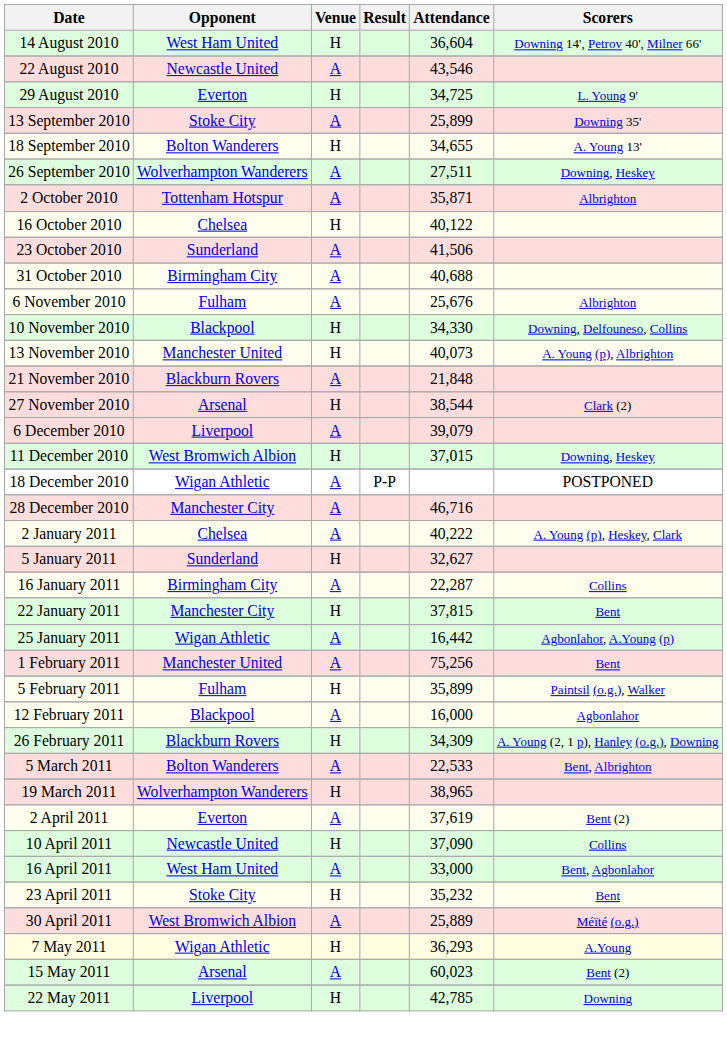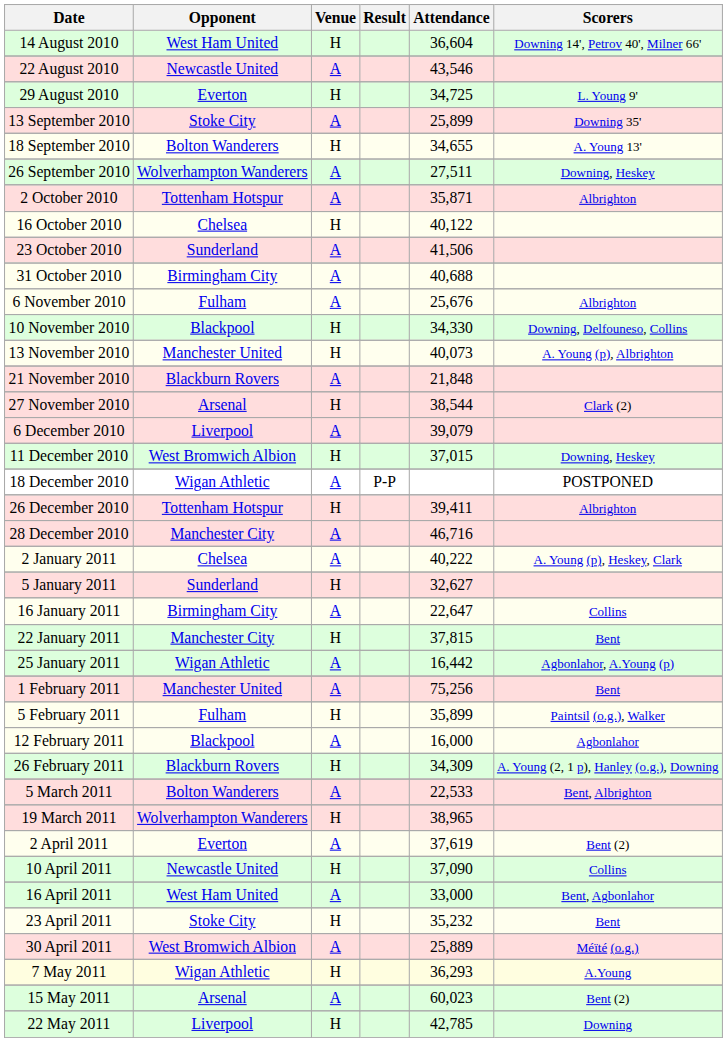 <table class="wikitable sortable" style="font-size:95%; text-align:center">
 <tr>
 <th>Date</th>
 <th>Opponent</th>
 <th>Venue</th>
 <th>Result</th>
 <th>Attendance</th>
 <th>Scorers</th>
 </tr>
 <tr bgcolor="#ddffdd">
 <td>14 August 2010</td>
 <td><a href='#'>West Ham United</a></td>
 <td>H</td>
 <td></td>
 <td>36,604</td>
 <td><small><a href='#'>Downing</a> 14', <a href='#'>Petrov</a> 40', <a href='#'>Milner</a> 66'</small></td>
 </tr>
 <tr>
 </tr>
 <tr bgcolor="#ffdddd">
 <td>22 August 2010</td>
 <td><a href='#'>Newcastle United</a></td>
 <td><a href='#'>A</a></td>
 <td></td>
 <td>43,546</td>
 <td></td>
 </tr>
 <tr>
 </tr>
 <tr bgcolor="ddffdd">
 <td>29 August 2010</td>
 <td><a href='#'>Everton</a></td>
 <td>H</td>
 <td></td>
 <td>34,725</td>
 <td><small><a href='#'>L. Young</a> 9' </small></td>
 </tr>
 <tr>
 </tr>
 <tr bgcolor="#ffdddd">
 <td>13 September 2010</td>
 <td><a href='#'>Stoke City</a></td>
 <td><a href='#'>A</a></td>
 <td></td>
 <td>25,899</td>
 <td><small><a href='#'>Downing</a> 35' </small></td>
 </tr>
 <tr>
 </tr>
 <tr bgcolor="FFFFEE">
 <td>18 September 2010</td>
 <td><a href='#'>Bolton Wanderers</a></td>
 <td>H</td>
 <td></td>
 <td>34,655</td>
 <td><small><a href='#'>A. Young</a> 13' </small></td>
 </tr>
 <tr>
 </tr>
 <tr bgcolor="ddffdd">
 <td>26 September 2010</td>
 <td><a href='#'>Wolverhampton Wanderers</a></td>
 <td><a href='#'>A</a></td>
 <td></td>
 <td>27,511</td>
 <td><small><a href='#'>Downing</a>, <a href='#'>Heskey</a></small></td>
 </tr>
 <tr>
 </tr>
 <tr bgcolor="#ffdddd">
 <td>2 October 2010</td>
 <td><a href='#'>Tottenham Hotspur</a></td>
 <td><a href='#'>A</a></td>
 <td></td>
 <td>35,871</td>
 <td><small><a href='#'>Albrighton</a></small></td>
 </tr>
 <tr>
 </tr>
 <tr bgcolor="FFFFEE">
 <td>16 October 2010</td>
 <td><a href='#'>Chelsea</a></td>
 <td>H</td>
 <td></td>
 <td>40,122</td>
 <td></td>
 </tr>
 <tr>
 </tr>
 <tr bgcolor="#ffdddd">
 <td>23 October 2010</td>
 <td><a href='#'>Sunderland</a></td>
 <td><a href='#'>A</a></td>
 <td></td>
 <td>41,506</td>
 <td></td>
 </tr>
 <tr>
 </tr>
 <tr bgcolor="FFFFEE">
 <td>31 October 2010</td>
 <td><a href='#'>Birmingham City</a></td>
 <td><a href='#'>A</a></td>
 <td></td>
 <td>40,688</td>
 <td></td>
 </tr>
 <tr>
 </tr>
 <tr bgcolor="FFFFEE">
 <td>6 November 2010</td>
 <td><a href='#'>Fulham</a></td>
 <td><a href='#'>A</a></td>
 <td></td>
 <td>25,676</td>
 <td><small><a href='#'>Albrighton</a></small></td>
 </tr>
 <tr>
 </tr>
 <tr bgcolor="ddffdd">
 <td>10 November 2010</td>
 <td><a href='#'>Blackpool</a></td>
 <td>H</td>
 <td></td>
 <td>34,330</td>
 <td><small><a href='#'>Downing</a>, <a href='#'>Delfouneso</a>, <a href='#'>Collins</a></small></td>
 </tr>
 <tr>
 </tr>
 <tr bgcolor="FFFFEE">
 <td>13 November 2010</td>
 <td><a href='#'>Manchester United</a></td>
 <td>H</td>
 <td></td>
 <td>40,073</td>
 <td><small><a href='#'>A. Young</a> <a href='#'>(p)</a>, <a href='#'>Albrighton</a></small></td>
 </tr>
 <tr>
 </tr>
 <tr bgcolor="#ffdddd">
 <td>21 November 2010</td>
 <td><a href='#'>Blackburn Rovers</a></td>
 <td><a href='#'>A</a></td>
 <td></td>
 <td>21,848</td>
 <td></td>
 </tr>
 <tr>
 </tr>
 <tr bgcolor="#ffdddd">
 <td>27 November 2010</td>
 <td><a href='#'>Arsenal</a></td>
 <td>H</td>
 <td></td>
 <td>38,544</td>
 <td><small><a href='#'>Clark</a> (2)</small></td>
 </tr>
 <tr>
 </tr>
 <tr bgcolor="#ffdddd">
 <td>6 December 2010</td>
 <td><a href='#'>Liverpool</a></td>
 <td><a href='#'>A</a></td>
 <td></td>
 <td>39,079</td>
 <td></td>
 </tr>
 <tr>
 </tr>
 <tr bgcolor="#ddffdd">
 <td>11 December 2010</td>
 <td><a href='#'>West Bromwich Albion</a></td>
 <td>H</td>
 <td></td>
 <td>37,015</td>
 <td><small><a href='#'>Downing</a>, <a href='#'>Heskey</a></small></td>
 </tr>
 <tr>
 </tr>
 <tr bgcolor=FFFFFF>
 <td>18 December 2010</td>
 <td><a href='#'>Wigan Athletic</a></td>
 <td><a href='#'>A</a></td>
 <td>P-P</td>
 <td></td>
 <td>POSTPONED</td>
 </tr>
 <tr>
 </tr>
+<tr bgcolor="#ffdddd">
+<td>26 December 2010</td>
+<td><a href='#'>Tottenham Hotspur</a></td>
+<td>H</td>
+<td></td>
+<td>39,411</td>
+<td><small><a href='#'>Albrighton</a></small></td>
+</tr>
 <tr>
 </tr>
 <tr bgcolor="#ffdddd">
 <td>28 December 2010</td>
 <td><a href='#'>Manchester City</a></td>
 <td><a href='#'>A</a></td>
 <td></td>
 <td>46,716</td>
 <td><small></small></td>
 </tr>
 <tr>
 </tr>
 <tr bgcolor="FFFFEE">
 <td>2 January 2011</td>
 <td><a href='#'>Chelsea</a></td>
 <td><a href='#'>A</a></td>
 <td></td>
 <td>40,222</td>
 <td><small><a href='#'>A. Young</a> <a href='#'>(p)</a>, <a href='#'>Heskey</a>, <a href='#'>Clark</a></small></td>
 </tr>
 <tr>
 </tr>
 <tr bgcolor="#ffdddd">
 <td>5 January 2011</td>
 <td><a href='#'>Sunderland</a></td>
 <td>H</td>
 <td></td>
 <td>32,627</td>
 <td><small></small></td>
 </tr>
 <tr>
 </tr>
 <tr bgcolor="FFFFEE">
 <td>16 January 2011</td>
 <td><a href='#'>Birmingham City</a></td>
 <td><a href='#'>A</a></td>
 <td></td>
-<td>22,287</td>
+<td>22,647</td>
 <td><small><a href='#'>Collins</a></small></td>
 </tr>
 <tr>
 </tr>
 <tr bgcolor="#ddffdd">
 <td>22 January 2011</td>
 <td><a href='#'>Manchester City</a></td>
 <td>H</td>
 <td></td>
 <td>37,815</td>
 <td><small><a href='#'>Bent</a></small></td>
 </tr>
 <tr>
 </tr>
 <tr bgcolor="#ddffdd">
 <td>25 January 2011</td>
 <td><a href='#'>Wigan Athletic</a></td>
 <td><a href='#'>A</a></td>
 <td></td>
 <td>16,442</td>
 <td><small><a href='#'>Agbonlahor</a>, <a href='#'>A.Young</a> <a href='#'>(p)</a></small></td>
 </tr>
 <tr>
 </tr>
 <tr bgcolor="#ffdddd">
 <td>1 February 2011</td>
 <td><a href='#'>Manchester United</a></td>
 <td><a href='#'>A</a></td>
 <td></td>
 <td>75,256</td>
 <td><small><a href='#'>Bent</a></small></td>
 </tr>
 <tr>
 </tr>
 <tr bgcolor="FFFFEE">
 <td>5 February 2011</td>
 <td><a href='#'>Fulham</a></td>
 <td>H</td>
 <td></td>
 <td>35,899</td>
 <td><small><a href='#'>Paintsil</a> <a href='#'>(o.g.)</a>, <a href='#'>Walker</a></small></td>
 </tr>
 <tr>
 </tr>
 <tr bgcolor="FFFFEE">
 <td>12 February 2011</td>
 <td><a href='#'>Blackpool</a></td>
 <td><a href='#'>A</a></td>
 <td></td>
 <td>16,000</td>
 <td><small><a href='#'>Agbonlahor</a></small></td>
 </tr>
 <tr>
 </tr>
 <tr bgcolor="#ddffdd">
 <td>26 February 2011</td>
 <td><a href='#'>Blackburn Rovers</a></td>
 <td>H</td>
 <td></td>
 <td>34,309</td>
 <td><small><a href='#'>A. Young</a> (2, 1 <a href='#'>p</a>), <a href='#'>Hanley</a> <a href='#'>(o.g.)</a>, <a href='#'>Downing</a></small></td>
 </tr>
 <tr>
 </tr>
 <tr bgcolor="#ffdddd">
 <td>5 March 2011</td>
 <td><a href='#'>Bolton Wanderers</a></td>
 <td><a href='#'>A</a></td>
 <td></td>
 <td>22,533</td>
 <td><small><a href='#'>Bent</a>, <a href='#'>Albrighton</a></small></td>
 </tr>
 <tr>
 </tr>
 <tr bgcolor="#ffdddd">
 <td>19 March 2011</td>
 <td><a href='#'>Wolverhampton Wanderers</a></td>
 <td>H</td>
 <td></td>
 <td>38,965</td>
 <td><small></small></td>
 </tr>
 <tr>
 </tr>
 <tr bgcolor="FFFFEE">
 <td>2 April 2011</td>
 <td><a href='#'>Everton</a></td>
 <td><a href='#'>A</a></td>
 <td></td>
 <td>37,619</td>
 <td><small><a href='#'>Bent</a> (2)</small></td>
 </tr>
 <tr>
 </tr>
 <tr bgcolor="#ddffdd">
 <td>10 April 2011</td>
 <td><a href='#'>Newcastle United</a></td>
 <td>H</td>
 <td></td>
 <td>37,090</td>
 <td><small><a href='#'>Collins</a></small></td>
 </tr>
 <tr>
 </tr>
 <tr bgcolor="#ddffdd">
 <td>16 April 2011</td>
 <td><a href='#'>West Ham United</a></td>
 <td><a href='#'>A</a></td>
 <td></td>
 <td>33,000</td>
 <td><small><a href='#'>Bent</a>, <a href='#'>Agbonlahor</a></small></td>
 </tr>
 <tr>
 </tr>
 <tr bgcolor="FFFFEE">
 <td>23 April 2011</td>
 <td><a href='#'>Stoke City</a></td>
 <td>H</td>
 <td></td>
 <td>35,232</td>
 <td><small><a href='#'>Bent</a></small></td>
 </tr>
 <tr>
 </tr>
 <tr bgcolor="#ffdddd">
 <td>30 April 2011</td>
 <td><a href='#'>West Bromwich Albion</a></td>
 <td><a href='#'>A</a></td>
 <td></td>
 <td>25,889</td>
 <td><small><a href='#'>Méïté</a> <a href='#'>(o.g.)</a></small></td>
 </tr>
 <tr>
 </tr>
 <tr bgcolor="FFFEE">
 <td>7 May 2011</td>
 <td><a href='#'>Wigan Athletic</a></td>
 <td>H</td>
 <td></td>
 <td>36,293</td>
 <td><small><a href='#'>A.Young</a></small></td>
 </tr>
 <tr>
 </tr>
 <tr bgcolor="#ddffdd">
 <td>15 May 2011</td>
 <td><a href='#'>Arsenal</a></td>
 <td><a href='#'>A</a></td>
 <td></td>
 <td>60,023</td>
 <td><small><a href='#'>Bent</a> (2)</small></td>
 </tr>
 <tr>
 </tr>
 <tr bgcolor="#ddffdd">
 <td>22 May 2011</td>
 <td><a href='#'>Liverpool</a></td>
 <td>H</td>
 <td></td>
 <td>42,785</td>
 <td><small><a href='#'>Downing</a></small></td>
 </tr>
 </table>
